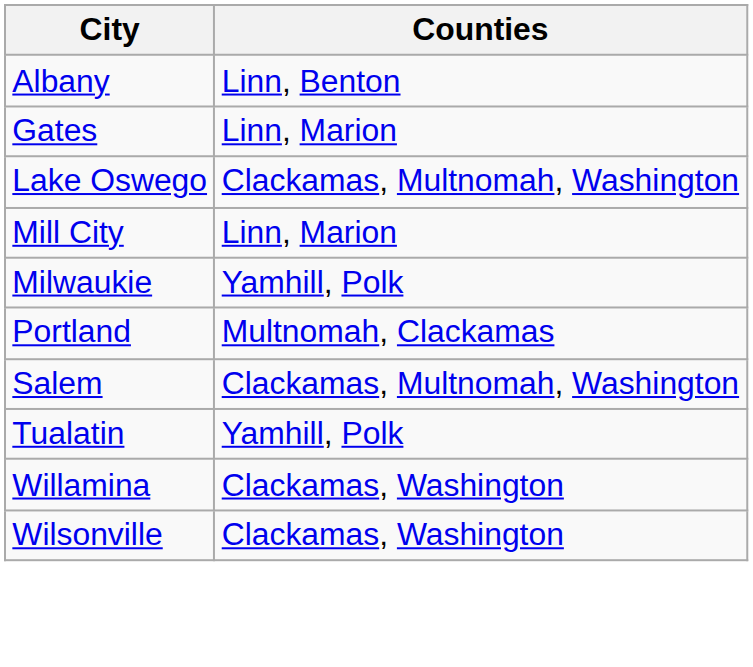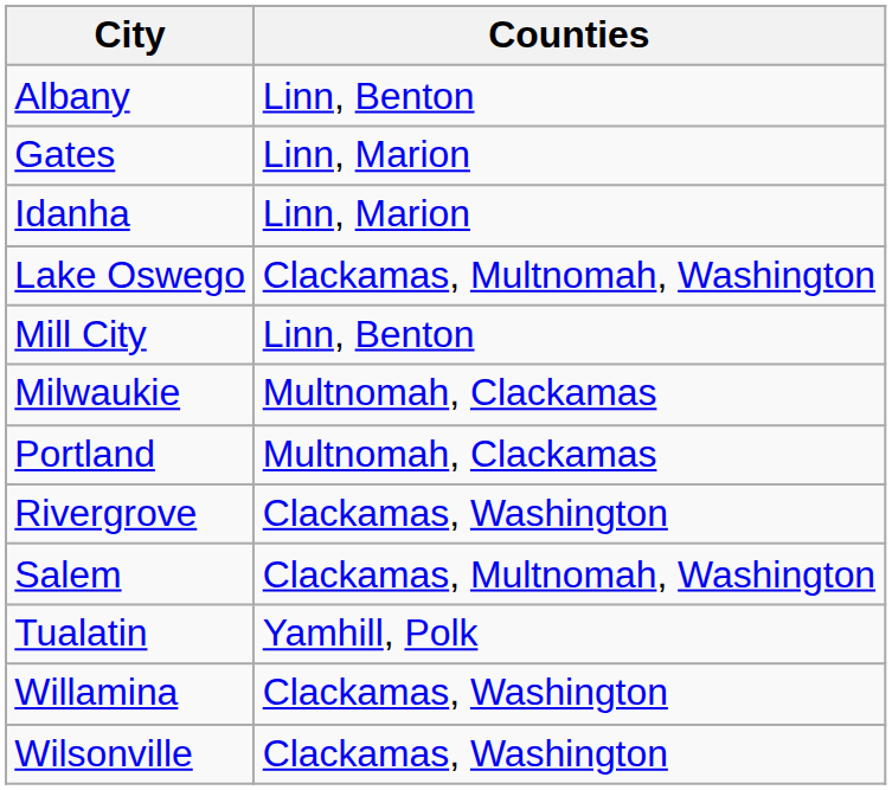 <table class="wikitable sortable">
 <tr>
 <th>City</th>
 <th>Counties</th>
 </tr>
 <tr>
 <td><a href='#'>Albany</a></td>
 <td><a href='#'>Linn</a>, <a href='#'>Benton</a></td>
 </tr>
 <tr>
 <td><a href='#'>Gates</a></td>
 <td><a href='#'>Linn</a>, <a href='#'>Marion</a></td>
 </tr>
 <tr>
+<td><a href='#'>Idanha</a></td>
+<td><a href='#'>Linn</a>, <a href='#'>Marion</a></td>
+</tr>
+<tr>
 <td><a href='#'>Lake Oswego</a></td>
 <td><a href='#'>Clackamas</a>, <a href='#'>Multnomah</a>, <a href='#'>Washington</a></td>
 </tr>
 <tr>
 <td><a href='#'>Mill City</a></td>
-<td><a href='#'>Linn</a>, <a href='#'>Marion</a></td>
+<td><a href='#'>Linn</a>, <a href='#'>Benton</a></td>
 </tr>
 <tr>
 <td><a href='#'>Milwaukie</a></td>
-<td><a href='#'>Yamhill</a>, <a href='#'>Polk</a></td>
+<td><a href='#'>Multnomah</a>, <a href='#'>Clackamas</a></td>
 </tr>
 <tr>
 <td><a href='#'>Portland</a></td>
 <td><a href='#'>Multnomah</a>, <a href='#'>Clackamas</a></td>
+</tr>
+<tr>
+<td><a href='#'>Rivergrove</a></td>
+<td><a href='#'>Clackamas</a>, <a href='#'>Washington</a></td>
 </tr>
 <tr>
 <td><a href='#'>Salem</a></td>
 <td><a href='#'>Clackamas</a>, <a href='#'>Multnomah</a>, <a href='#'>Washington</a></td>
 </tr>
 <tr>
 <td><a href='#'>Tualatin</a></td>
 <td><a href='#'>Yamhill</a>, <a href='#'>Polk</a></td>
 </tr>
 <tr>
 <td><a href='#'>Willamina</a></td>
 <td><a href='#'>Clackamas</a>, <a href='#'>Washington</a></td>
 </tr>
 <tr>
 <td><a href='#'>Wilsonville</a></td>
 <td><a href='#'>Clackamas</a>, <a href='#'>Washington</a></td>
 </tr>
 </table>
